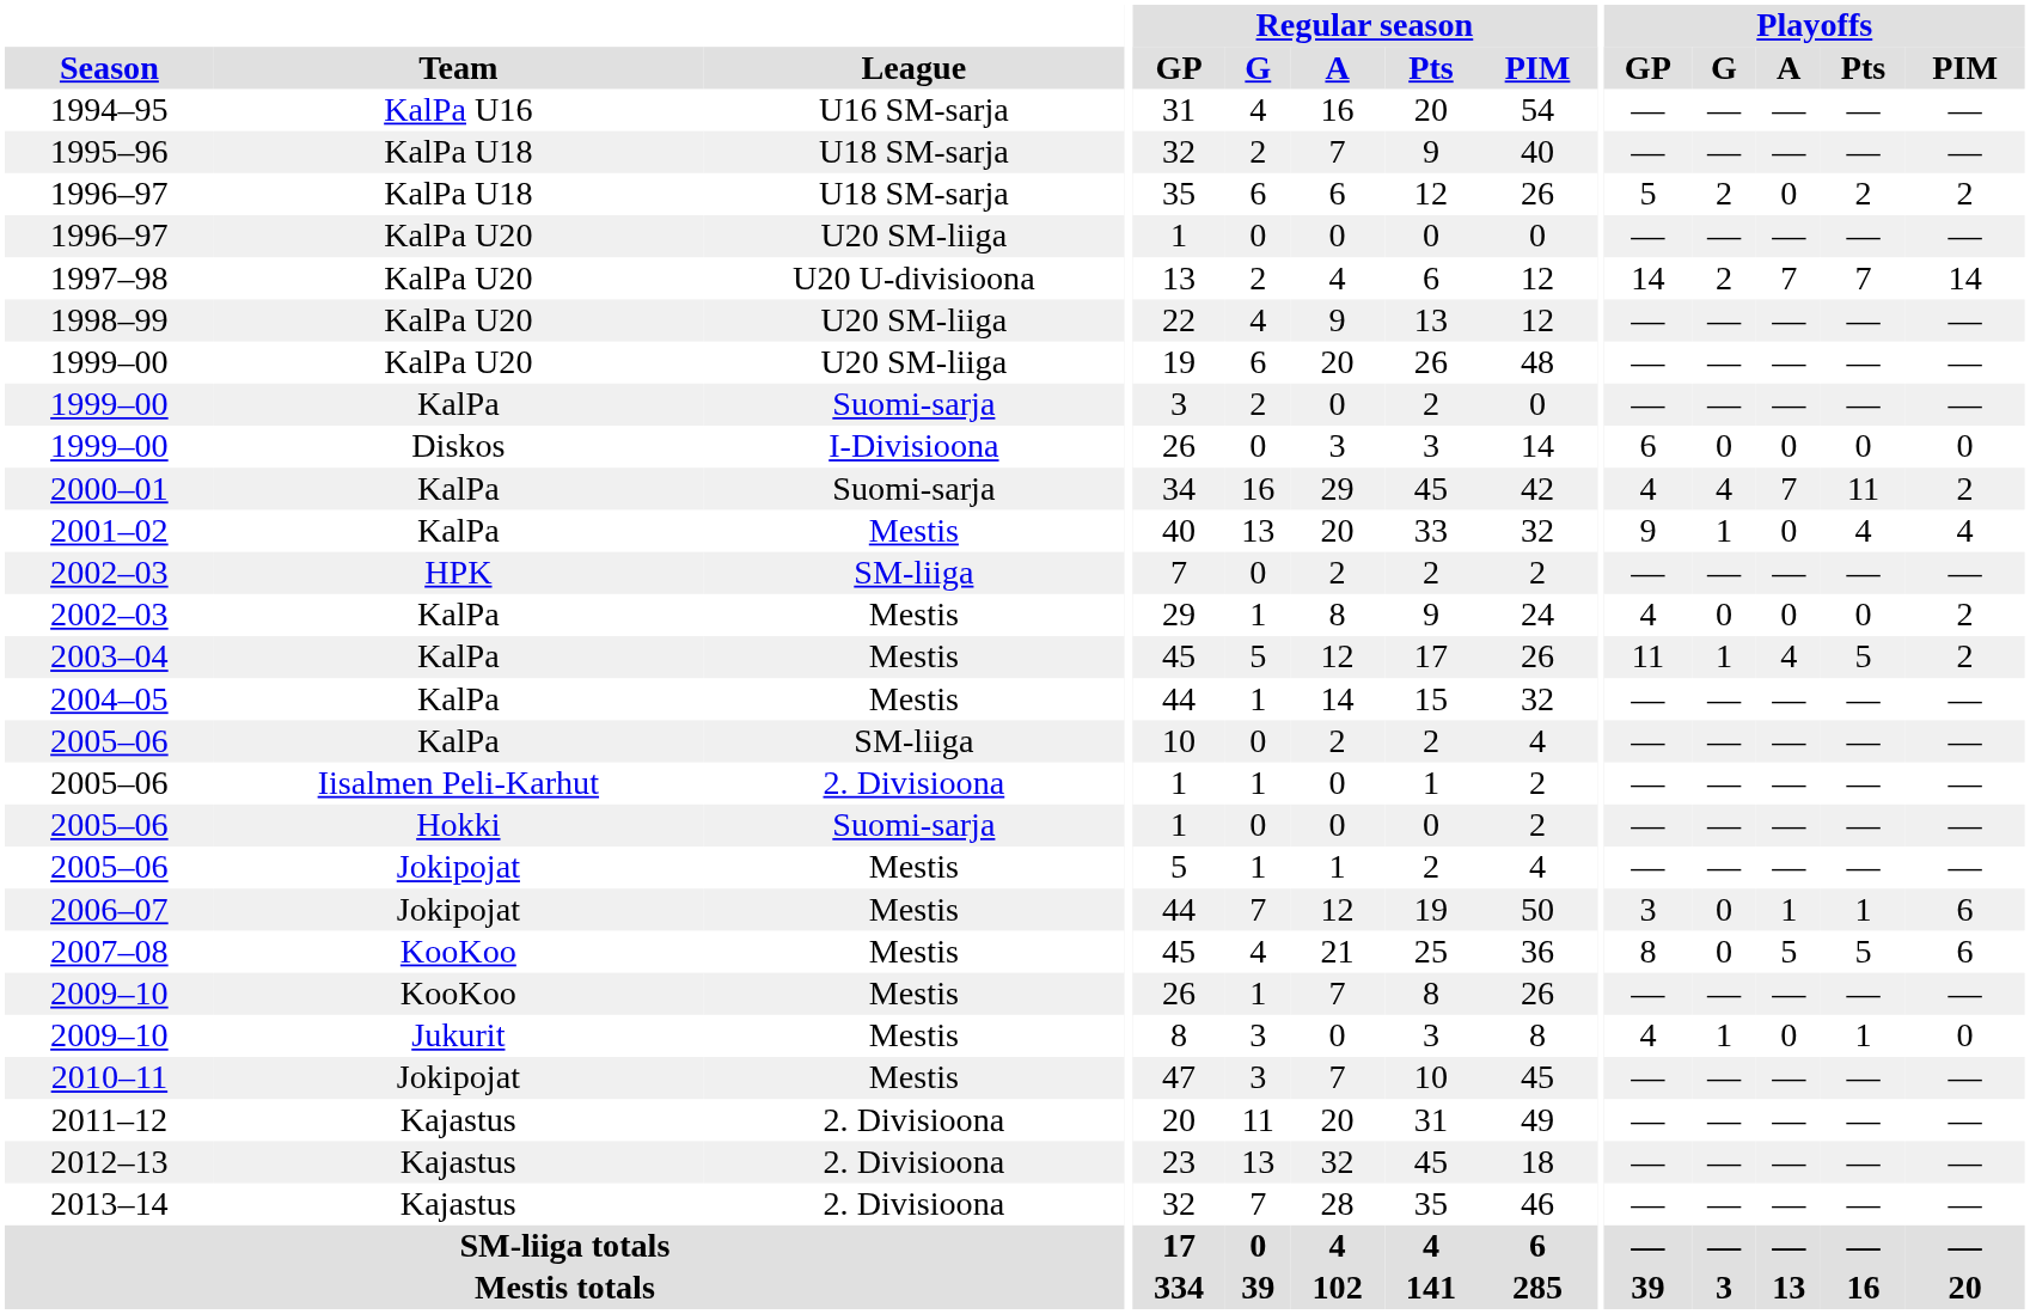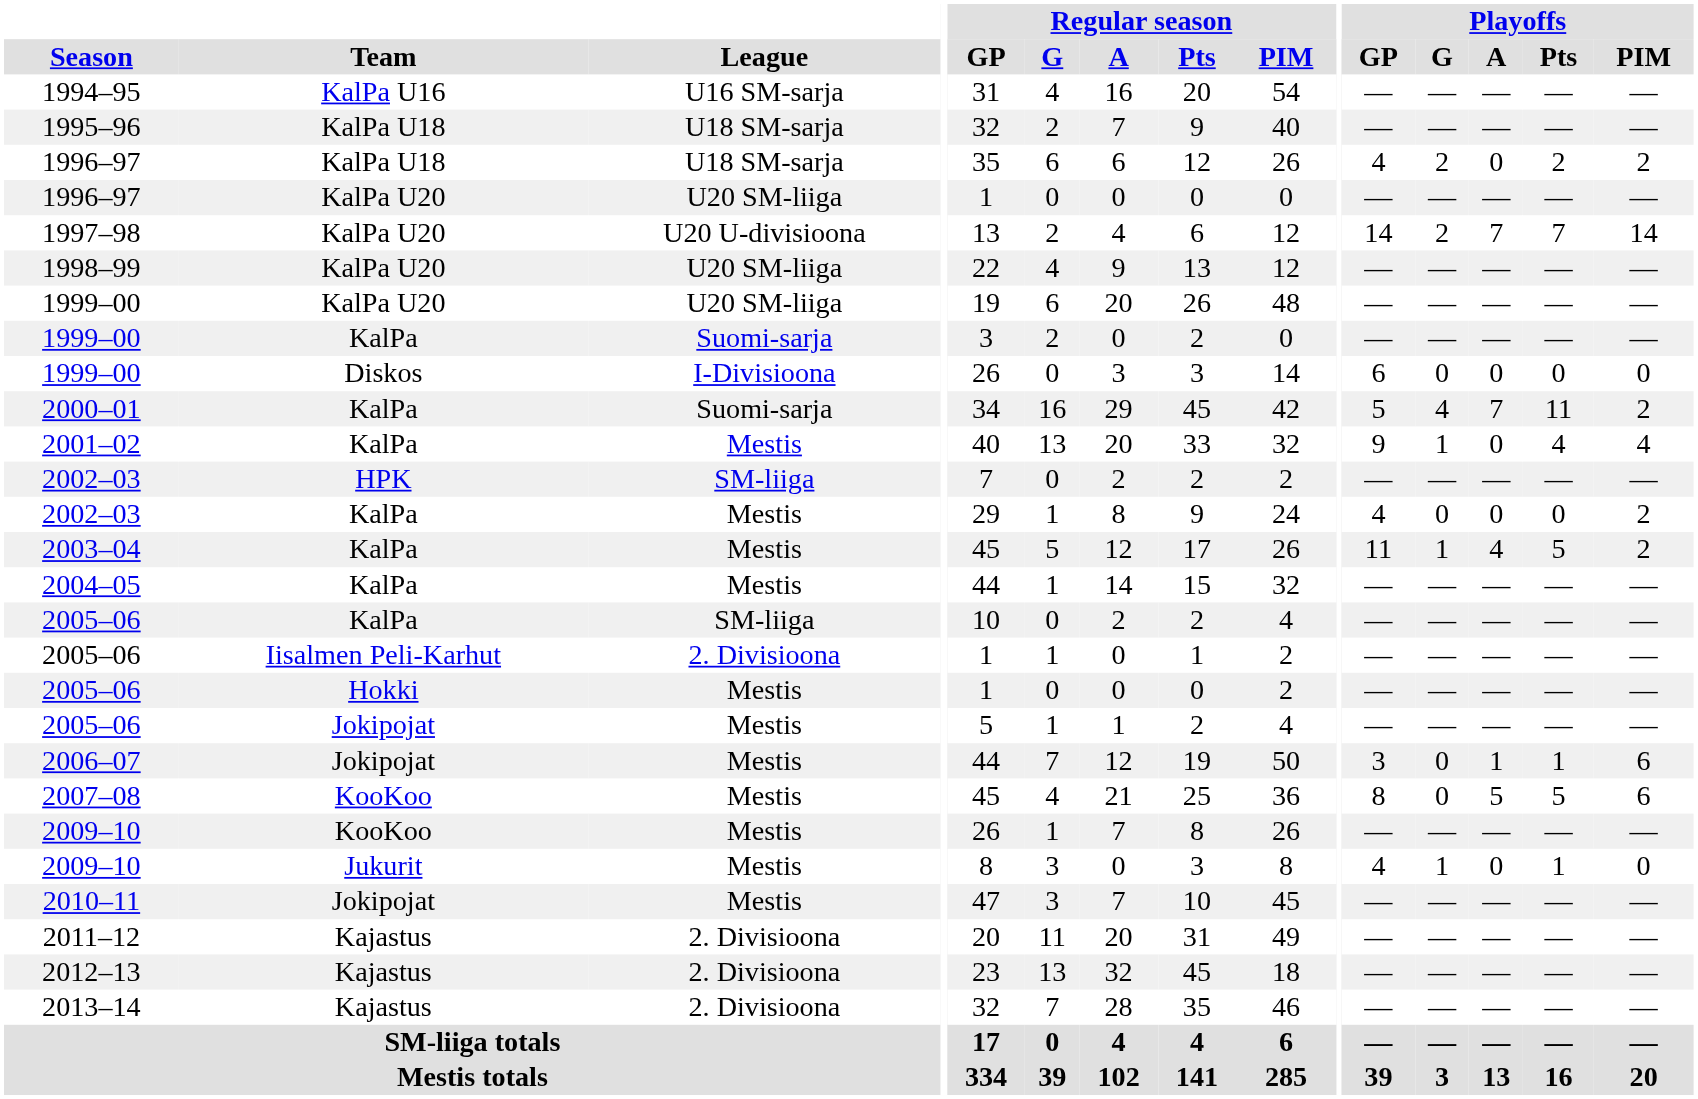 <table border="0" cellpadding="1" cellspacing="0" style="text-align:center; width:60em">
 <tr bgcolor="#e0e0e0">
 <th colspan="3" bgcolor="#ffffff"></th>
 <th rowspan="99" bgcolor="#ffffff"></th>
 <th colspan="5"><a href='#'>Regular season</a></th>
 <th rowspan="99" bgcolor="#ffffff"></th>
 <th colspan="5"><a href='#'>Playoffs</a></th>
 </tr>
 <tr bgcolor="#e0e0e0">
 <th><a href='#'>Season</a></th>
 <th>Team</th>
 <th>League</th>
 <th>GP</th>
 <th><a href='#'>G</a></th>
 <th><a href='#'>A</a></th>
 <th><a href='#'>Pts</a></th>
 <th><a href='#'>PIM</a></th>
 <th>GP</th>
 <th>G</th>
 <th>A</th>
 <th>Pts</th>
 <th>PIM</th>
 </tr>
 <tr>
 <td>1994–95</td>
 <td><a href='#'>KalPa</a> U16</td>
 <td>U16 SM-sarja</td>
 <td>31</td>
 <td>4</td>
 <td>16</td>
 <td>20</td>
 <td>54</td>
 <td>—</td>
 <td>—</td>
 <td>—</td>
 <td>—</td>
 <td>—</td>
 </tr>
 <tr bgcolor="#f0f0f0">
 <td>1995–96</td>
 <td>KalPa U18</td>
 <td>U18 SM-sarja</td>
 <td>32</td>
 <td>2</td>
 <td>7</td>
 <td>9</td>
 <td>40</td>
 <td>—</td>
 <td>—</td>
 <td>—</td>
 <td>—</td>
 <td>—</td>
 </tr>
 <tr>
 <td>1996–97</td>
 <td>KalPa U18</td>
 <td>U18 SM-sarja</td>
 <td>35</td>
 <td>6</td>
 <td>6</td>
 <td>12</td>
 <td>26</td>
-<td>5</td>
+<td>4</td>
 <td>2</td>
 <td>0</td>
 <td>2</td>
 <td>2</td>
 </tr>
 <tr bgcolor="#f0f0f0">
 <td>1996–97</td>
 <td>KalPa U20</td>
 <td>U20 SM-liiga</td>
 <td>1</td>
 <td>0</td>
 <td>0</td>
 <td>0</td>
 <td>0</td>
 <td>—</td>
 <td>—</td>
 <td>—</td>
 <td>—</td>
 <td>—</td>
 </tr>
 <tr>
 <td>1997–98</td>
 <td>KalPa U20</td>
 <td>U20 U-divisioona</td>
 <td>13</td>
 <td>2</td>
 <td>4</td>
 <td>6</td>
 <td>12</td>
 <td>14</td>
 <td>2</td>
 <td>7</td>
 <td>7</td>
 <td>14</td>
 </tr>
 <tr bgcolor="#f0f0f0">
 <td>1998–99</td>
 <td>KalPa U20</td>
 <td>U20 SM-liiga</td>
 <td>22</td>
 <td>4</td>
 <td>9</td>
 <td>13</td>
 <td>12</td>
 <td>—</td>
 <td>—</td>
 <td>—</td>
 <td>—</td>
 <td>—</td>
 </tr>
 <tr>
 <td>1999–00</td>
 <td>KalPa U20</td>
 <td>U20 SM-liiga</td>
 <td>19</td>
 <td>6</td>
 <td>20</td>
 <td>26</td>
 <td>48</td>
 <td>—</td>
 <td>—</td>
 <td>—</td>
 <td>—</td>
 <td>—</td>
 </tr>
 <tr bgcolor="#f0f0f0">
 <td><a href='#'>1999–00</a></td>
 <td>KalPa</td>
 <td><a href='#'>Suomi-sarja</a></td>
 <td>3</td>
 <td>2</td>
 <td>0</td>
 <td>2</td>
 <td>0</td>
 <td>—</td>
 <td>—</td>
 <td>—</td>
 <td>—</td>
 <td>—</td>
 </tr>
 <tr>
 <td><a href='#'>1999–00</a></td>
 <td>Diskos</td>
 <td><a href='#'>I-Divisioona</a></td>
 <td>26</td>
 <td>0</td>
 <td>3</td>
 <td>3</td>
 <td>14</td>
 <td>6</td>
 <td>0</td>
 <td>0</td>
 <td>0</td>
 <td>0</td>
 </tr>
 <tr bgcolor="#f0f0f0">
 <td><a href='#'>2000–01</a></td>
 <td>KalPa</td>
 <td>Suomi-sarja</td>
 <td>34</td>
 <td>16</td>
 <td>29</td>
 <td>45</td>
 <td>42</td>
-<td>4</td>
+<td>5</td>
 <td>4</td>
 <td>7</td>
 <td>11</td>
 <td>2</td>
 </tr>
 <tr>
 <td><a href='#'>2001–02</a></td>
 <td>KalPa</td>
 <td><a href='#'>Mestis</a></td>
 <td>40</td>
 <td>13</td>
 <td>20</td>
 <td>33</td>
 <td>32</td>
 <td>9</td>
 <td>1</td>
 <td>0</td>
 <td>4</td>
 <td>4</td>
 </tr>
 <tr bgcolor="#f0f0f0">
 <td><a href='#'>2002–03</a></td>
 <td><a href='#'>HPK</a></td>
 <td><a href='#'>SM-liiga</a></td>
 <td>7</td>
 <td>0</td>
 <td>2</td>
 <td>2</td>
 <td>2</td>
 <td>—</td>
 <td>—</td>
 <td>—</td>
 <td>—</td>
 <td>—</td>
 </tr>
 <tr>
 <td><a href='#'>2002–03</a></td>
 <td>KalPa</td>
 <td>Mestis</td>
 <td>29</td>
 <td>1</td>
 <td>8</td>
 <td>9</td>
 <td>24</td>
 <td>4</td>
 <td>0</td>
 <td>0</td>
 <td>0</td>
 <td>2</td>
 </tr>
 <tr bgcolor="#f0f0f0">
 <td><a href='#'>2003–04</a></td>
 <td>KalPa</td>
 <td>Mestis</td>
 <td>45</td>
 <td>5</td>
 <td>12</td>
 <td>17</td>
 <td>26</td>
 <td>11</td>
 <td>1</td>
 <td>4</td>
 <td>5</td>
 <td>2</td>
 </tr>
 <tr>
 <td><a href='#'>2004–05</a></td>
 <td>KalPa</td>
 <td>Mestis</td>
 <td>44</td>
 <td>1</td>
 <td>14</td>
 <td>15</td>
 <td>32</td>
 <td>—</td>
 <td>—</td>
 <td>—</td>
 <td>—</td>
 <td>—</td>
 </tr>
 <tr bgcolor="#f0f0f0">
 <td><a href='#'>2005–06</a></td>
 <td>KalPa</td>
 <td>SM-liiga</td>
 <td>10</td>
 <td>0</td>
 <td>2</td>
 <td>2</td>
 <td>4</td>
 <td>—</td>
 <td>—</td>
 <td>—</td>
 <td>—</td>
 <td>—</td>
 </tr>
 <tr>
 <td>2005–06</td>
 <td><a href='#'>Iisalmen Peli-Karhut</a></td>
 <td><a href='#'>2. Divisioona</a></td>
 <td>1</td>
 <td>1</td>
 <td>0</td>
 <td>1</td>
 <td>2</td>
 <td>—</td>
 <td>—</td>
 <td>—</td>
 <td>—</td>
 <td>—</td>
 </tr>
 <tr bgcolor="#f0f0f0">
 <td><a href='#'>2005–06</a></td>
 <td><a href='#'>Hokki</a></td>
-<td><a href='#'>Suomi-sarja</a></td>
+<td>Mestis</td>
 <td>1</td>
 <td>0</td>
 <td>0</td>
 <td>0</td>
 <td>2</td>
 <td>—</td>
 <td>—</td>
 <td>—</td>
 <td>—</td>
 <td>—</td>
 </tr>
 <tr>
 <td><a href='#'>2005–06</a></td>
 <td><a href='#'>Jokipojat</a></td>
 <td>Mestis</td>
 <td>5</td>
 <td>1</td>
 <td>1</td>
 <td>2</td>
 <td>4</td>
 <td>—</td>
 <td>—</td>
 <td>—</td>
 <td>—</td>
 <td>—</td>
 </tr>
 <tr bgcolor="#f0f0f0">
 <td><a href='#'>2006–07</a></td>
 <td>Jokipojat</td>
 <td>Mestis</td>
 <td>44</td>
 <td>7</td>
 <td>12</td>
 <td>19</td>
 <td>50</td>
 <td>3</td>
 <td>0</td>
 <td>1</td>
 <td>1</td>
 <td>6</td>
 </tr>
 <tr>
 <td><a href='#'>2007–08</a></td>
 <td><a href='#'>KooKoo</a></td>
 <td>Mestis</td>
 <td>45</td>
 <td>4</td>
 <td>21</td>
 <td>25</td>
 <td>36</td>
 <td>8</td>
 <td>0</td>
 <td>5</td>
 <td>5</td>
 <td>6</td>
 </tr>
 <tr bgcolor="#f0f0f0">
 <td><a href='#'>2009–10</a></td>
 <td>KooKoo</td>
 <td>Mestis</td>
 <td>26</td>
 <td>1</td>
 <td>7</td>
 <td>8</td>
 <td>26</td>
 <td>—</td>
 <td>—</td>
 <td>—</td>
 <td>—</td>
 <td>—</td>
 </tr>
 <tr>
 <td><a href='#'>2009–10</a></td>
 <td><a href='#'>Jukurit</a></td>
 <td>Mestis</td>
 <td>8</td>
 <td>3</td>
 <td>0</td>
 <td>3</td>
 <td>8</td>
 <td>4</td>
 <td>1</td>
 <td>0</td>
 <td>1</td>
 <td>0</td>
 </tr>
 <tr bgcolor="#f0f0f0">
 <td><a href='#'>2010–11</a></td>
 <td>Jokipojat</td>
 <td>Mestis</td>
 <td>47</td>
 <td>3</td>
 <td>7</td>
 <td>10</td>
 <td>45</td>
 <td>—</td>
 <td>—</td>
 <td>—</td>
 <td>—</td>
 <td>—</td>
 </tr>
 <tr>
 <td>2011–12</td>
 <td>Kajastus</td>
 <td>2. Divisioona</td>
 <td>20</td>
 <td>11</td>
 <td>20</td>
 <td>31</td>
 <td>49</td>
 <td>—</td>
 <td>—</td>
 <td>—</td>
 <td>—</td>
 <td>—</td>
 </tr>
 <tr bgcolor="#f0f0f0">
 <td>2012–13</td>
 <td>Kajastus</td>
 <td>2. Divisioona</td>
 <td>23</td>
 <td>13</td>
 <td>32</td>
 <td>45</td>
 <td>18</td>
 <td>—</td>
 <td>—</td>
 <td>—</td>
 <td>—</td>
 <td>—</td>
 </tr>
 <tr>
 <td>2013–14</td>
 <td>Kajastus</td>
 <td>2. Divisioona</td>
 <td>32</td>
 <td>7</td>
 <td>28</td>
 <td>35</td>
 <td>46</td>
 <td>—</td>
 <td>—</td>
 <td>—</td>
 <td>—</td>
 <td>—</td>
 </tr>
 <tr>
 </tr>
 <tr ALIGN="center" bgcolor="#e0e0e0">
 <th colspan="3">SM-liiga totals</th>
 <th ALIGN="center">17</th>
 <th ALIGN="center">0</th>
 <th ALIGN="center">4</th>
 <th ALIGN="center">4</th>
 <th ALIGN="center">6</th>
 <th ALIGN="center">—</th>
 <th ALIGN="center">—</th>
 <th ALIGN="center">—</th>
 <th ALIGN="center">—</th>
 <th ALIGN="center">—</th>
 </tr>
 <tr>
 </tr>
 <tr ALIGN="center" bgcolor="#e0e0e0">
 <th colspan="3">Mestis totals</th>
 <th ALIGN="center">334</th>
 <th ALIGN="center">39</th>
 <th ALIGN="center">102</th>
 <th ALIGN="center">141</th>
 <th ALIGN="center">285</th>
 <th ALIGN="center">39</th>
 <th ALIGN="center">3</th>
 <th ALIGN="center">13</th>
 <th ALIGN="center">16</th>
 <th ALIGN="center">20</th>
 </tr>
 </table>
